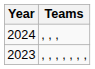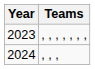 <table class="wikitable" style="text-align: left;">
 <tr>
 <th>Year</th>
 <th>Teams</th>
 </tr>
 <tr>
+<td>2023</td>
+<td>, , , , , , , </td>
+</tr>
+<tr>
 <td>2024</td>
 <td>, , , </td>
 </tr>
-<tr>
-<td>2023</td>
-<td>, , , , , , , </td>
-</tr>
 </table>
